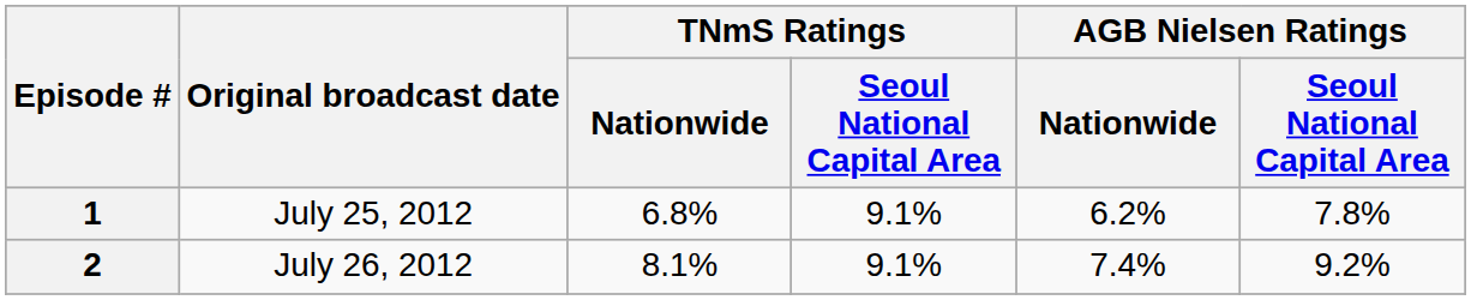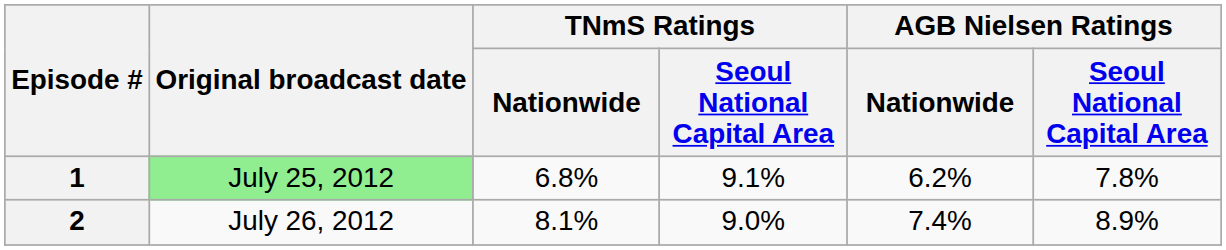 <table class=wikitable style="text-align:center">
 <tr>
 <th rowspan="2">Episode #</th>
 <th rowspan="2">Original broadcast date</th>
 <th colspan="2">TNmS Ratings</th>
 <th colspan="2">AGB Nielsen Ratings</th>
 </tr>
 <tr>
 <th width=100>Nationwide</th>
 <th width=100><a href='#'>Seoul National Capital Area</a></th>
 <th width=100>Nationwide</th>
 <th width=100><a href='#'>Seoul National Capital Area</a></th>
 </tr>
 <tr>
 <th>1</th>
-<td>July 25, 2012</td>
+<td style="background: lightgreen;">July 25, 2012</td>
 <td>6.8%</td>
 <td>9.1%</td>
 <td>6.2%</td>
 <td>7.8%</td>
 </tr>
 <tr>
 <th>2</th>
 <td>July 26, 2012</td>
 <td>8.1%</td>
-<td>9.1%</td>
+<td>9.0%</td>
 <td>7.4%</td>
-<td>9.2%</td>
+<td>8.9%</td>
 </tr>
 </table>
